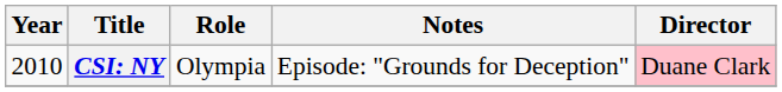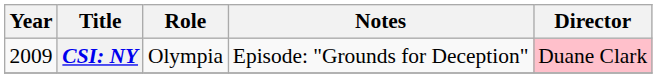 <table class="wikitable sortable plainrowheaders">
 <tr>
 <th scope=col>Year</th>
 <th scope=col>Title</th>
 <th scope=col>Role</th>
 <th scope=col class=unsortable>Notes</th>
 <th scope=col>Director</th>
 </tr>
 <tr>
-<td>2010</td>
+<td>2009</td>
 <th scope=row><em><a href='#'>CSI: NY</a></em></th>
 <td>Olympia</td>
 <td>Episode: "Grounds for Deception"</td>
 <td style="background: pink;">Duane Clark</td>
 </tr>
 <tr>
 </tr>
 </table>
